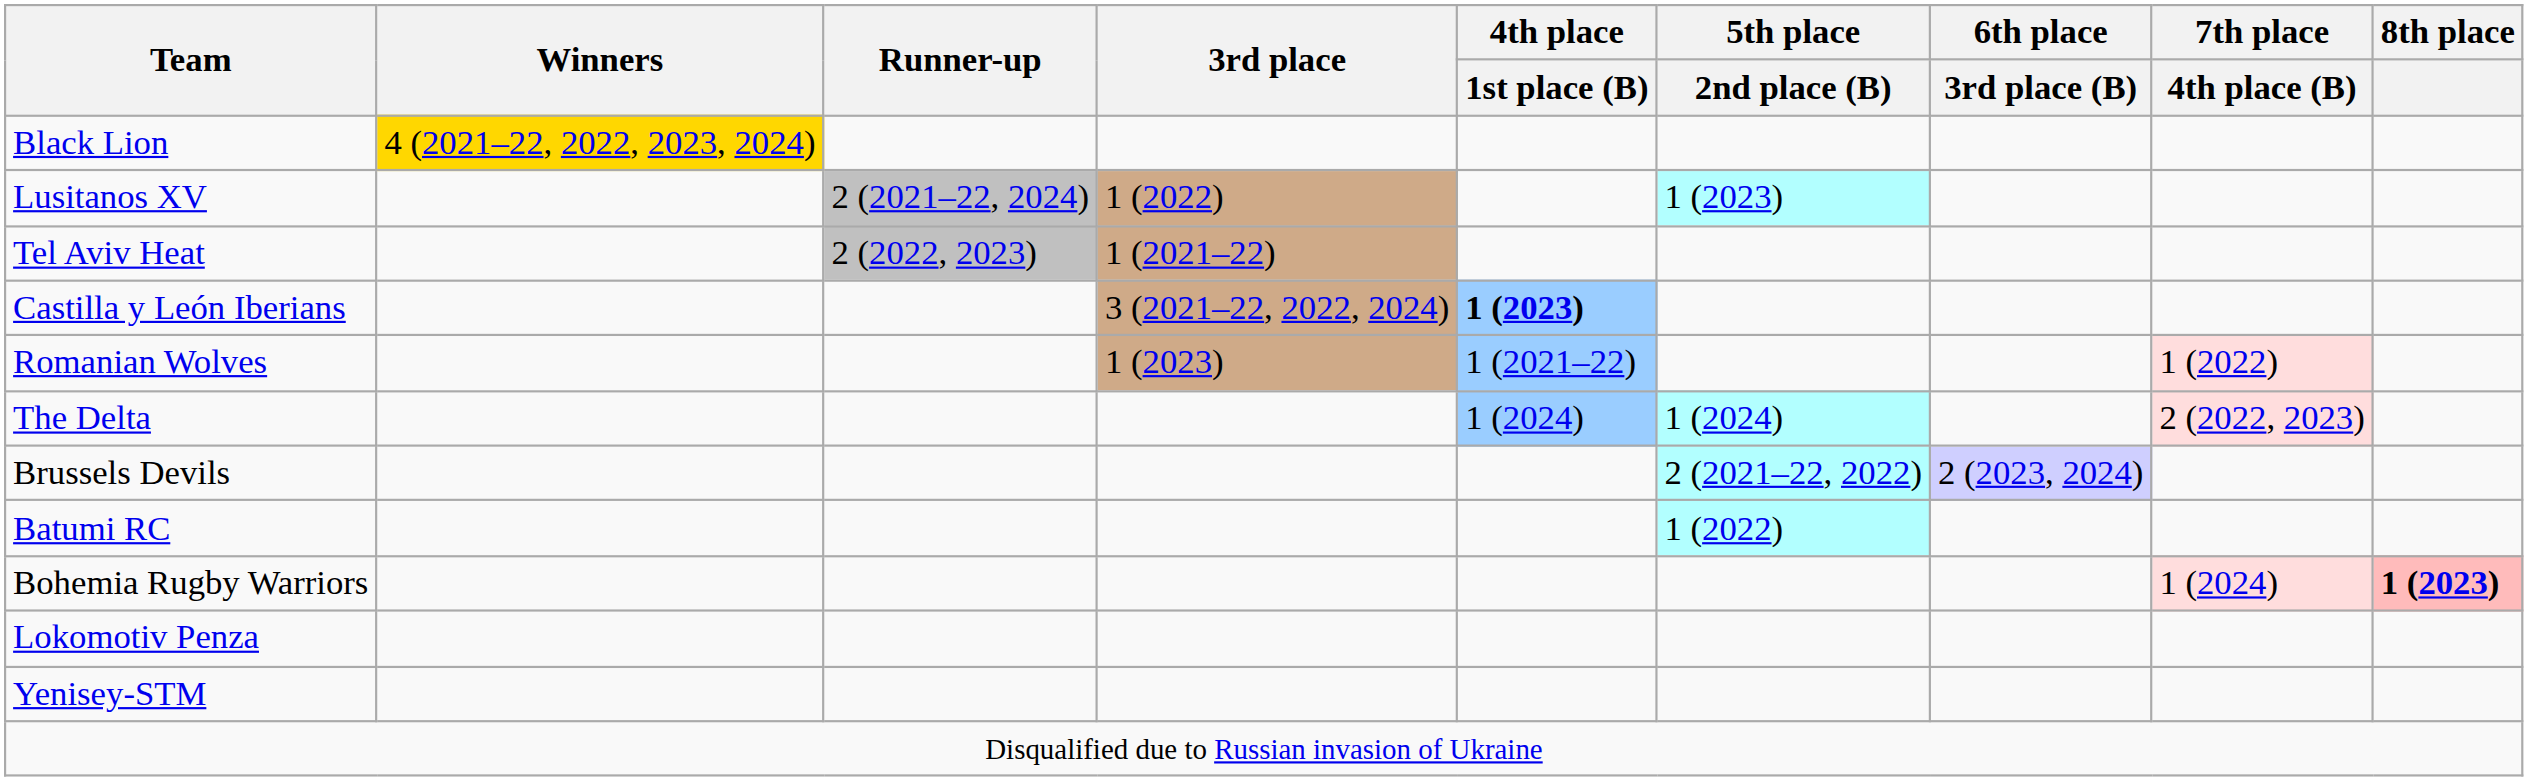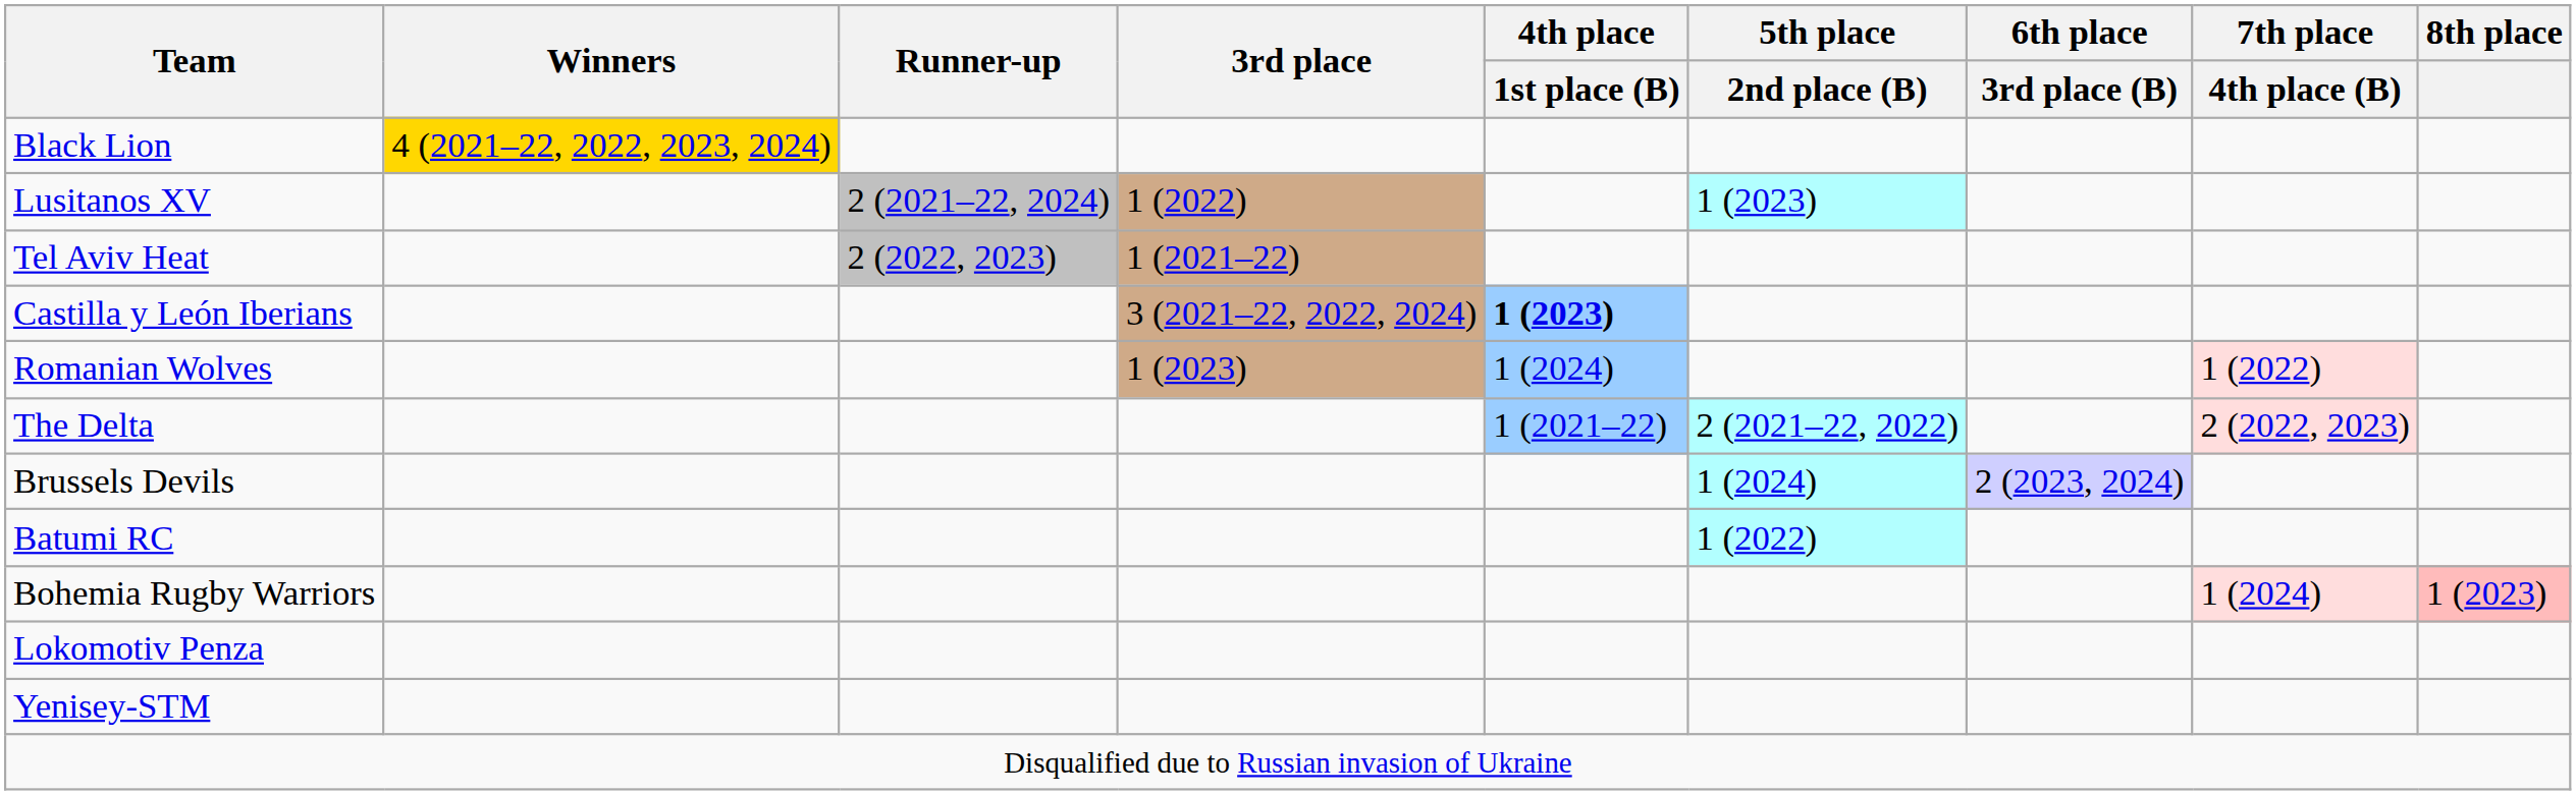 <table class="wikitable">
 <tr>
 <th rowspan="2">Team</th>
 <th rowspan="2">Winners</th>
 <th rowspan="2">Runner-up</th>
 <th rowspan="2">3rd place</th>
 <th>4th place</th>
 <th>5th place</th>
 <th>6th place</th>
 <th>7th place</th>
 <th>8th place</th>
 </tr>
 <tr>
 <th>1st place (B)</th>
 <th>2nd place (B)</th>
 <th>3rd place (B)</th>
 <th>4th place (B)</th>
 <th></th>
 </tr>
 <tr>
 <td> <a href='#'>Black Lion</a></td>
 <td style="background:gold">4 (<a href='#'>2021–22</a>, <a href='#'>2022</a>, <a href='#'>2023</a>, <a href='#'>2024</a>)</td>
 <td></td>
 <td></td>
 <td></td>
 <td></td>
 <td></td>
 <td></td>
 <td></td>
 </tr>
 <tr>
 <td> <a href='#'>Lusitanos XV</a></td>
 <td></td>
 <td style="background:silver">2 (<a href='#'>2021–22</a>, <a href='#'>2024</a>)</td>
 <td style="background:#CFAA88">1 (<a href='#'>2022</a>)</td>
 <td></td>
 <td style="background:#B2FFFF">1 (<a href='#'>2023</a>)</td>
 <td></td>
 <td></td>
 <td></td>
 </tr>
 <tr>
 <td> <a href='#'>Tel Aviv Heat</a></td>
 <td></td>
 <td style="background:silver">2 (<a href='#'>2022</a>, <a href='#'>2023</a>)</td>
 <td style="background:#CFAA88">1 (<a href='#'>2021–22</a>)</td>
 <td></td>
 <td></td>
 <td></td>
 <td></td>
 <td></td>
 </tr>
 <tr>
 <td> <a href='#'>Castilla y León Iberians</a></td>
 <td></td>
 <td></td>
 <td style="background:#CFAA88">3 (<a href='#'>2021–22</a>, <a href='#'>2022</a>, <a href='#'>2024</a>)</td>
 <td style="background:#9acdff"><strong>1 (<a href='#'>2023</a>)</strong></td>
 <td></td>
 <td></td>
 <td></td>
 <td></td>
 </tr>
 <tr>
 <td> <a href='#'>Romanian Wolves</a></td>
 <td></td>
 <td></td>
 <td style="background:#CFAA88">1 (<a href='#'>2023</a>)</td>
-<td style="background:#9acdff">1 (<a href='#'>2021–22</a>)</td>
+<td style="background:#9acdff">1 (<a href='#'>2024</a>)</td>
 <td></td>
 <td></td>
 <td style="background:#FFDDDD ">1 (<a href='#'>2022</a>)</td>
 <td></td>
 </tr>
 <tr>
 <td> <a href='#'>The Delta</a></td>
 <td></td>
 <td></td>
 <td></td>
-<td style="background:#9acdff">1 (<a href='#'>2024</a>)</td>
-<td style="background:#B2FFFF">1 (<a href='#'>2024</a>)</td>
+<td style="background:#9acdff">1 (<a href='#'>2021–22</a>)</td>
+<td style="background:#B2FFFF">2 (<a href='#'>2021–22</a>, <a href='#'>2022</a>)</td>
 <td></td>
 <td style="background:#FFDDDD">2 (<a href='#'>2022</a>, <a href='#'>2023</a>)</td>
 <td></td>
 </tr>
 <tr>
 <td> Brussels Devils</td>
 <td></td>
 <td></td>
 <td></td>
 <td></td>
-<td style="background:#B2FFFF">2 (<a href='#'>2021–22</a>, <a href='#'>2022</a>)</td>
+<td style="background:#B2FFFF">1 (<a href='#'>2024</a>)</td>
 <td style="background:#CFCFFF">2 (<a href='#'>2023</a>, <a href='#'>2024</a>)</td>
 <td></td>
 <td></td>
 </tr>
 <tr>
 <td> <a href='#'>Batumi RC</a></td>
 <td></td>
 <td></td>
 <td></td>
 <td></td>
 <td style="background:#B2FFFF">1 (<a href='#'>2022</a>)</td>
 <td></td>
 <td></td>
 <td></td>
 </tr>
 <tr>
 <td> Bohemia Rugby Warriors</td>
 <td></td>
 <td></td>
 <td></td>
 <td></td>
 <td></td>
 <td></td>
 <td style="background:#FFDDDD">1 (<a href='#'>2024</a>)</td>
-<td style="background:#FFBBBB"><strong>1 (<a href='#'>2023</a>)</strong></td>
+<td style="background:#FFBBBB">1 (<a href='#'>2023</a>)</td>
 </tr>
 <tr>
 <td> <a href='#'>Lokomotiv Penza</a></td>
 <td></td>
 <td></td>
 <td></td>
 <td></td>
 <td></td>
 <td></td>
 <td></td>
 <td></td>
 </tr>
 <tr>
 <td> <a href='#'>Yenisey-STM</a></td>
 <td></td>
 <td></td>
 <td></td>
 <td></td>
 <td></td>
 <td></td>
 <td></td>
 <td></td>
 </tr>
 <tr>
 <td colspan="100%" style="text-align:center"><small> Disqualified due to <a href='#'>Russian invasion of Ukraine</a></small></td>
 </tr>
 </table>
